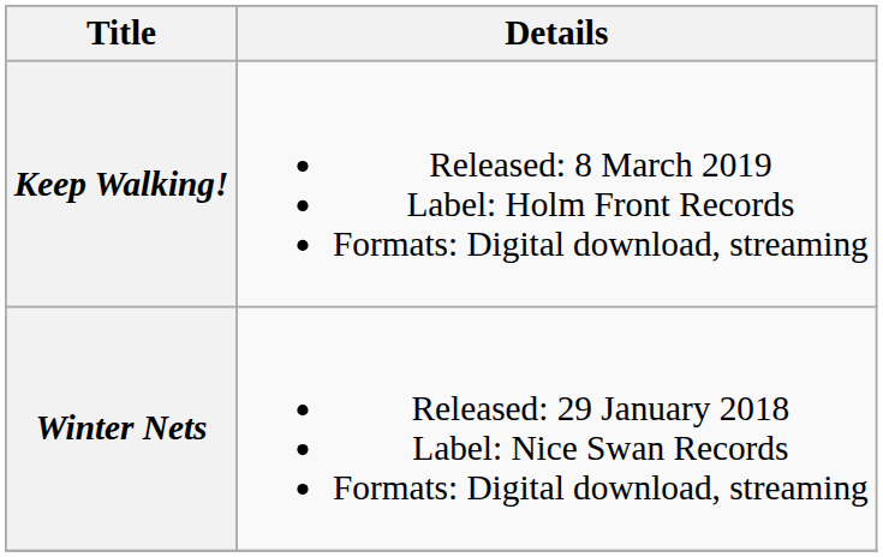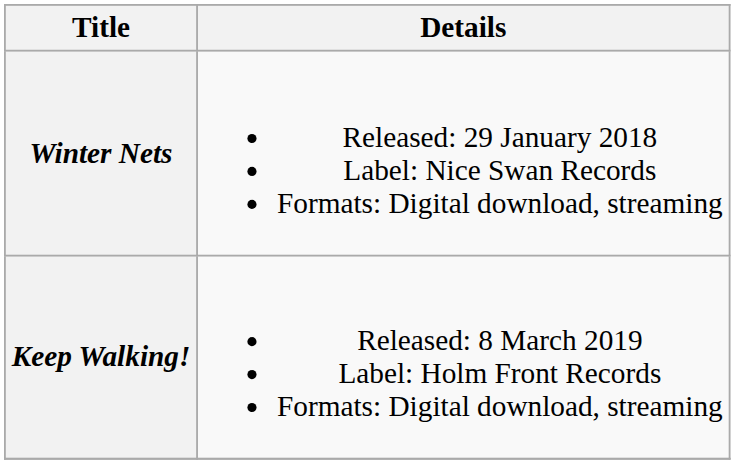 <table class="wikitable plainrowheaders" style="text-align:center;">
 <tr>
 <th scope="col">Title</th>
 <th scope="col">Details</th>
 </tr>
 <tr>
+<th scope="row"><em>Winter Nets</em></th>
+<td><br><ul><li>Released: 29 January 2018</li><li>Label: Nice Swan Records</li><li>Formats: Digital download, streaming</li></ul></td>
+</tr>
+<tr>
 <th scope="row"><em>Keep Walking!</em></th>
 <td><br><ul><li>Released: 8 March 2019</li><li>Label: Holm Front Records</li><li>Formats: Digital download, streaming</li></ul></td>
 </tr>
 <tr>
-<th scope="row"><em>Winter Nets</em></th>
-<td><br><ul><li>Released: 29 January 2018</li><li>Label: Nice Swan Records</li><li>Formats: Digital download, streaming</li></ul></td>
-</tr>
-<tr>
 </tr>
 </table>
